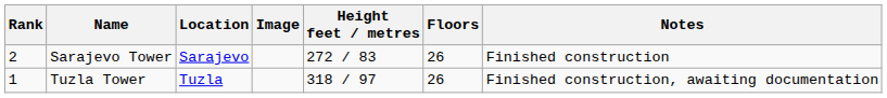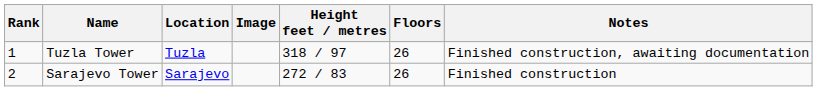 <table class="wikitable sortable">
 <tr>
 <th>Rank</th>
 <th>Name</th>
 <th>Location</th>
 <th class="unsortable">Image</th>
 <th>Height<br>feet / metres</th>
 <th>Floors</th>
 <th>Notes</th>
 </tr>
 <tr>
+<td>1</td>
+<td>Tuzla Tower</td>
+<td><a href='#'>Tuzla</a></td>
+<td></td>
+<td>318 / 97</td>
+<td>26</td>
+<td>Finished construction, awaiting documentation</td>
+</tr>
+<tr>
 <td>2</td>
 <td>Sarajevo Tower</td>
 <td><a href='#'>Sarajevo</a></td>
 <td></td>
 <td>272 / 83</td>
 <td>26</td>
 <td>Finished construction</td>
 </tr>
-<tr>
-<td>1</td>
-<td>Tuzla Tower</td>
-<td><a href='#'>Tuzla</a></td>
-<td></td>
-<td>318 / 97</td>
-<td>26</td>
-<td>Finished construction, awaiting documentation</td>
-</tr>
 </table>
